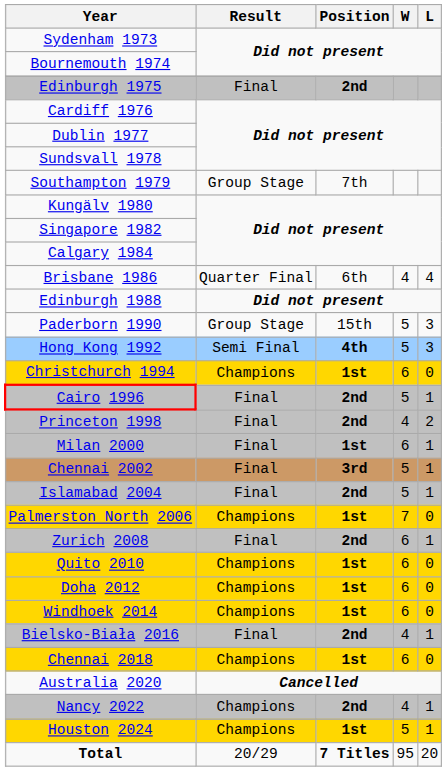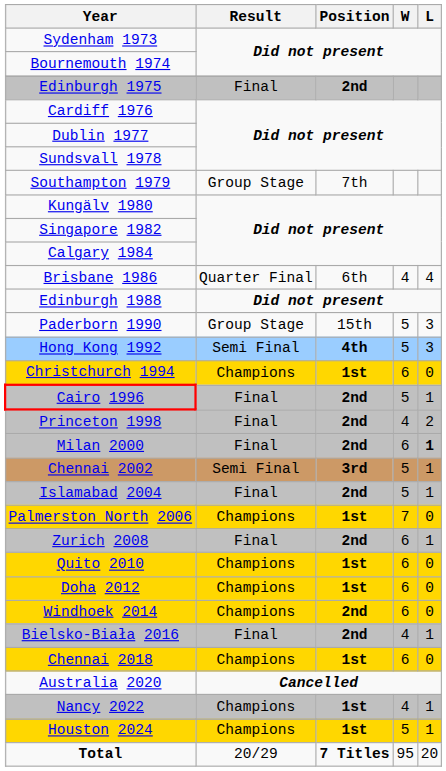 <table class="wikitable" style="text-align: center;">
 <tr>
 <th>Year</th>
 <th>Result</th>
 <th>Position</th>
 <th>W</th>
 <th>L</th>
 </tr>
 <tr>
 <td> <a href='#'>Sydenham</a> <a href='#'>1973</a></td>
 <td rowspan="2" colspan="4" style="text-align:center;"><strong><em>Did not present</em></strong></td>
 </tr>
 <tr>
 <td> <a href='#'>Bournemouth</a> <a href='#'>1974</a></td>
 </tr>
 <tr>
 </tr>
 <tr style="background:silver;">
 <td> <a href='#'>Edinburgh</a> <a href='#'>1975</a></td>
 <td>Final</td>
 <td><strong>2nd</strong></td>
 <td></td>
 <td></td>
 </tr>
 <tr>
 <td> <a href='#'>Cardiff</a> <a href='#'>1976</a></td>
 <td rowspan="3" colspan="4" style="text-align:center;"><strong><em>Did not present</em></strong></td>
 </tr>
 <tr>
 <td> <a href='#'>Dublin</a> <a href='#'>1977</a></td>
 </tr>
 <tr>
 <td> <a href='#'>Sundsvall</a> <a href='#'>1978</a></td>
 </tr>
 <tr>
 <td> <a href='#'>Southampton</a> <a href='#'>1979</a></td>
 <td>Group Stage</td>
 <td>7th</td>
 <td></td>
 <td></td>
 </tr>
 <tr>
 <td> <a href='#'>Kungälv</a> <a href='#'>1980</a></td>
 <td rowspan="3" colspan="4" style="text-align:center;"><strong><em>Did not present</em></strong></td>
 </tr>
 <tr>
 <td> <a href='#'>Singapore</a> <a href='#'>1982</a></td>
 </tr>
 <tr>
 <td> <a href='#'>Calgary</a> <a href='#'>1984</a></td>
 </tr>
 <tr>
 <td> <a href='#'>Brisbane</a> <a href='#'>1986</a></td>
 <td>Quarter Final</td>
 <td>6th</td>
 <td>4</td>
 <td>4</td>
 </tr>
 <tr>
 <td> <a href='#'>Edinburgh</a> <a href='#'>1988</a></td>
 <td rowspan="1" colspan="4" style="text-align:center;"><strong><em>Did not present</em></strong></td>
 </tr>
 <tr>
 <td> <a href='#'>Paderborn</a> <a href='#'>1990</a></td>
 <td>Group Stage</td>
 <td>15th</td>
 <td>5</td>
 <td>3</td>
 </tr>
 <tr style="background:#9acdff;">
 <td> <a href='#'>Hong Kong</a> <a href='#'>1992</a></td>
 <td>Semi Final</td>
 <td><strong>4th</strong></td>
 <td>5</td>
 <td>3</td>
 </tr>
 <tr style="background:gold;">
 <td> <a href='#'>Christchurch</a> <a href='#'>1994</a></td>
 <td>Champions</td>
 <td><strong>1st</strong></td>
 <td>6</td>
 <td>0</td>
 </tr>
 <tr style="background:silver;">
 <td style="border: 2px solid red"> <a href='#'>Cairo</a> <a href='#'>1996</a></td>
 <td>Final</td>
 <td><strong>2nd</strong></td>
 <td>5</td>
 <td>1</td>
 </tr>
 <tr style="background:silver;">
 <td> <a href='#'>Princeton</a> <a href='#'>1998</a></td>
 <td>Final</td>
 <td><strong>2nd</strong></td>
 <td>4</td>
 <td>2</td>
 </tr>
 <tr style="background:silver;">
 <td> <a href='#'>Milan</a> <a href='#'>2000</a></td>
 <td>Final</td>
-<td><strong>1st</strong></td>
+<td><strong>2nd</strong></td>
 <td>6</td>
-<td>1</td>
+<td><strong>1</strong></td>
 </tr>
 <tr style="background:#c96;">
 <td> <a href='#'>Chennai</a> <a href='#'>2002</a></td>
-<td>Final</td>
+<td>Semi Final</td>
 <td><strong>3rd</strong></td>
 <td>5</td>
 <td>1</td>
 </tr>
 <tr style="background:silver;">
 <td> <a href='#'>Islamabad</a> <a href='#'>2004</a></td>
 <td>Final</td>
 <td><strong>2nd</strong></td>
 <td>5</td>
 <td>1</td>
 </tr>
 <tr style="background:gold;">
 <td> <a href='#'>Palmerston North</a> <a href='#'>2006</a></td>
 <td>Champions</td>
 <td><strong>1st</strong></td>
 <td>7</td>
 <td>0</td>
 </tr>
 <tr style="background:silver;">
 <td> <a href='#'>Zurich</a> <a href='#'>2008</a></td>
 <td>Final</td>
 <td><strong>2nd</strong></td>
 <td>6</td>
 <td>1</td>
 </tr>
 <tr style="background:gold;">
 <td> <a href='#'>Quito</a> <a href='#'>2010</a></td>
 <td>Champions</td>
 <td><strong>1st</strong></td>
 <td>6</td>
 <td>0</td>
 </tr>
 <tr style="background:gold;">
 <td> <a href='#'>Doha</a> <a href='#'>2012</a></td>
 <td>Champions</td>
 <td><strong>1st</strong></td>
 <td>6</td>
 <td>0</td>
 </tr>
 <tr style="background:gold;">
 <td> <a href='#'>Windhoek</a> <a href='#'>2014</a></td>
 <td>Champions</td>
-<td><strong>1st</strong></td>
+<td><strong>2nd</strong></td>
 <td>6</td>
 <td>0</td>
 </tr>
 <tr style="background:silver;">
 <td> <a href='#'>Bielsko-Biała</a> <a href='#'>2016</a></td>
 <td>Final</td>
 <td><strong>2nd</strong></td>
 <td>4</td>
 <td>1</td>
 </tr>
 <tr style="background:gold;">
 <td> <a href='#'>Chennai</a> <a href='#'>2018</a></td>
 <td>Champions</td>
 <td><strong>1st</strong></td>
 <td>6</td>
 <td>0</td>
 </tr>
 <tr>
 <td> <a href='#'>Australia</a> <a href='#'>2020</a></td>
 <td rowspan="1" colspan="4" align="center"><strong><em>Cancelled</em></strong></td>
 </tr>
 <tr>
 </tr>
 <tr style="background:silver;">
 <td> <a href='#'>Nancy</a> <a href='#'>2022</a></td>
 <td>Champions</td>
-<td><strong>2nd</strong></td>
+<td><strong>1st</strong></td>
 <td>4</td>
 <td>1</td>
 </tr>
 <tr>
 </tr>
 <tr style="background:gold;">
 <td> <a href='#'>Houston</a> <a href='#'>2024</a></td>
 <td>Champions</td>
 <td><strong>1st</strong></td>
 <td>5</td>
 <td>1</td>
 </tr>
 <tr>
 <td><strong>Total</strong></td>
 <td>20/29</td>
 <td><strong>7 Titles</strong></td>
 <td>95</td>
 <td>20</td>
 </tr>
 </table>
